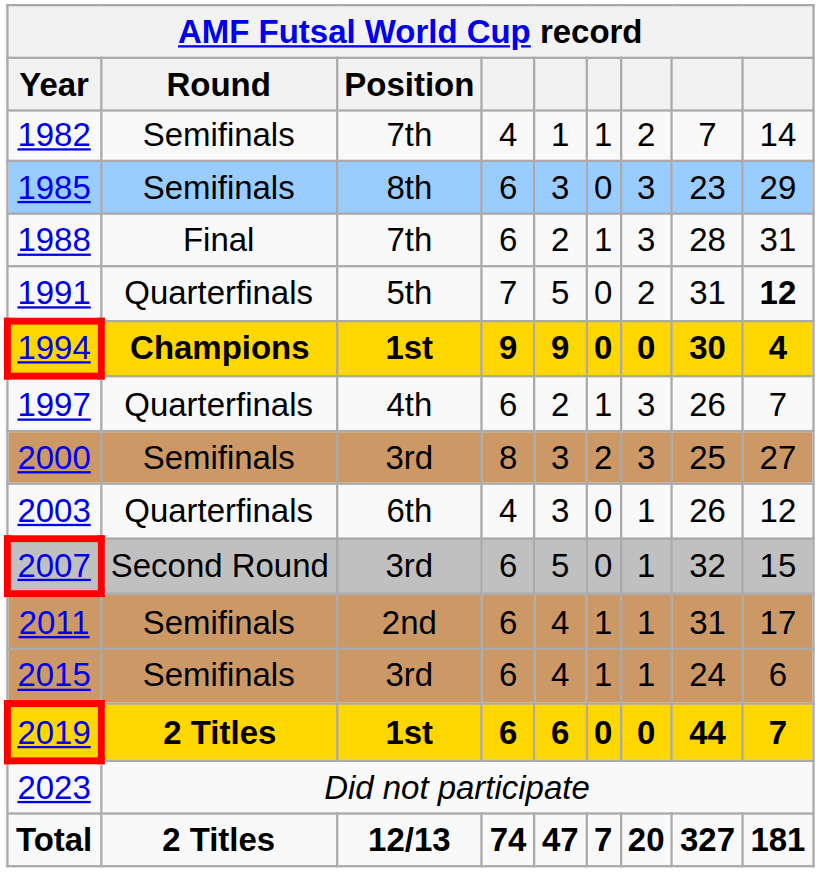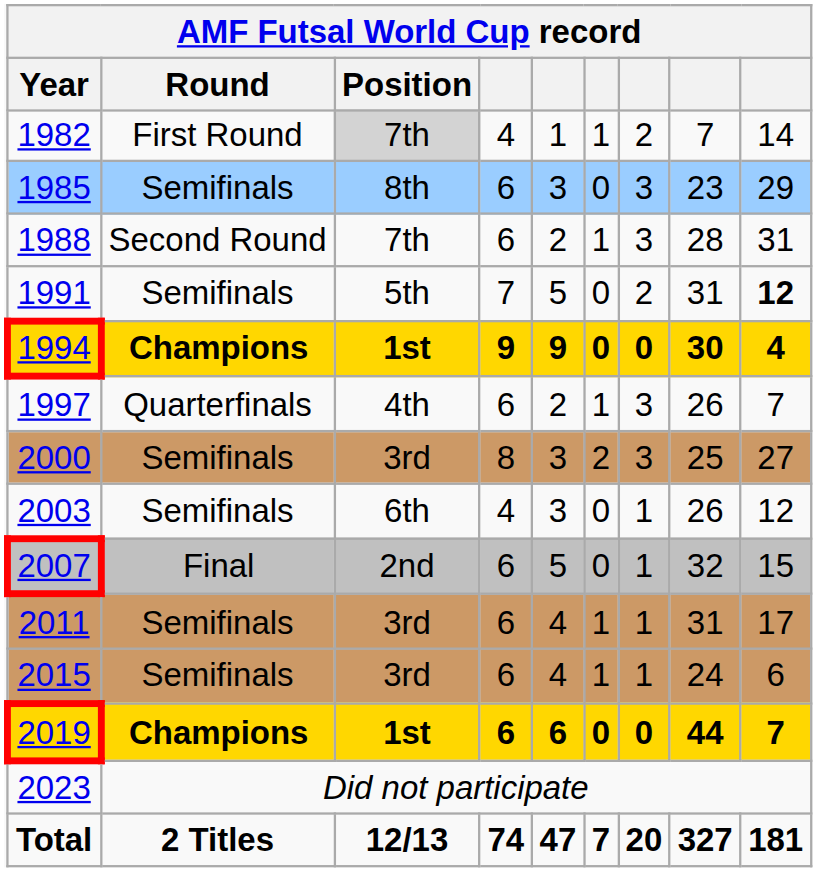 <table class="wikitable" style="text-align: center;font-size:90%;">
 <tr>
 <th colspan=10><a href='#'>AMF Futsal World Cup</a> record</th>
 </tr>
 <tr>
 <th>Year</th>
 <th>Round</th>
 <th>Position</th>
 <th></th>
 <th></th>
 <th></th>
 <th></th>
 <th></th>
 <th></th>
 </tr>
 <tr>
 <td> <a href='#'>1982</a></td>
-<td>Semifinals</td>
-<td>7th</td>
+<td>First Round</td>
+<td style="background: lightgrey;">7th</td>
 <td>4</td>
 <td>1</td>
 <td>1</td>
 <td>2</td>
 <td>7</td>
 <td>14</td>
 </tr>
 <tr bgcolor=9acdff>
 <td> <a href='#'>1985</a></td>
 <td>Semifinals</td>
 <td>8th</td>
 <td>6</td>
 <td>3</td>
 <td>0</td>
 <td>3</td>
 <td>23</td>
 <td>29</td>
 </tr>
 <tr>
 <td> <a href='#'>1988</a></td>
-<td>Final</td>
+<td>Second Round</td>
 <td>7th</td>
 <td>6</td>
 <td>2</td>
 <td>1</td>
 <td>3</td>
 <td>28</td>
 <td>31</td>
 </tr>
 <tr>
 <td> <a href='#'>1991</a></td>
-<td>Quarterfinals</td>
+<td>Semifinals</td>
 <td>5th</td>
 <td>7</td>
 <td>5</td>
 <td>0</td>
 <td>2</td>
 <td>31</td>
 <td><strong>12</strong></td>
 </tr>
 <tr bgcolor=gold>
 <td style="border: 3px solid red"> <a href='#'>1994</a></td>
 <td><strong>Champions</strong></td>
 <td><strong>1st</strong></td>
 <td><strong>9</strong></td>
 <td><strong>9</strong></td>
 <td><strong>0</strong></td>
 <td><strong>0</strong></td>
 <td><strong>30</strong></td>
 <td><strong>4</strong></td>
 </tr>
 <tr>
 <td> <a href='#'>1997</a></td>
 <td>Quarterfinals</td>
 <td>4th</td>
 <td>6</td>
 <td>2</td>
 <td>1</td>
 <td>3</td>
 <td>26</td>
 <td>7</td>
 </tr>
 <tr bgcolor=cc9966>
 <td> <a href='#'>2000</a></td>
 <td>Semifinals</td>
 <td>3rd</td>
 <td>8</td>
 <td>3</td>
 <td>2</td>
 <td>3</td>
 <td>25</td>
 <td>27</td>
 </tr>
 <tr>
 <td> <a href='#'>2003</a></td>
-<td>Quarterfinals</td>
+<td>Semifinals</td>
 <td>6th</td>
 <td>4</td>
 <td>3</td>
 <td>0</td>
 <td>1</td>
 <td>26</td>
 <td>12</td>
 </tr>
 <tr bgcolor=silver>
 <td style="border: 3px solid red"> <a href='#'>2007</a></td>
-<td>Second Round</td>
-<td>3rd</td>
+<td>Final</td>
+<td>2nd</td>
 <td>6</td>
 <td>5</td>
 <td>0</td>
 <td>1</td>
 <td>32</td>
 <td>15</td>
 </tr>
 <tr bgcolor=cc9966>
 <td> <a href='#'>2011</a></td>
 <td>Semifinals</td>
-<td>2nd</td>
+<td>3rd</td>
 <td>6</td>
 <td>4</td>
 <td>1</td>
 <td>1</td>
 <td>31</td>
 <td>17</td>
 </tr>
 <tr bgcolor=cc9966>
 <td> <a href='#'>2015</a></td>
 <td>Semifinals</td>
 <td>3rd</td>
 <td>6</td>
 <td>4</td>
 <td>1</td>
 <td>1</td>
 <td>24</td>
 <td>6</td>
 </tr>
 <tr bgcolor=gold>
 <td style="border: 3px solid red"> <a href='#'>2019</a></td>
-<td><strong>2 Titles</strong></td>
+<td><strong>Champions</strong></td>
 <td><strong>1st</strong></td>
 <td><strong>6</strong></td>
 <td><strong>6</strong></td>
 <td><strong>0</strong></td>
 <td><strong>0</strong></td>
 <td><strong>44</strong></td>
 <td><strong>7</strong></td>
 </tr>
 <tr>
 <td> <a href='#'>2023</a></td>
 <td colspan="8"><em>Did not participate</em></td>
 </tr>
 <tr>
 <td><strong>Total</strong></td>
 <td><strong>2 Titles</strong></td>
 <td><strong>12/13</strong></td>
 <td><strong>74</strong></td>
 <td><strong>47</strong></td>
 <td><strong>7</strong></td>
 <td><strong>20</strong></td>
 <td><strong>327</strong></td>
 <td><strong>181</strong></td>
 </tr>
 </table>
